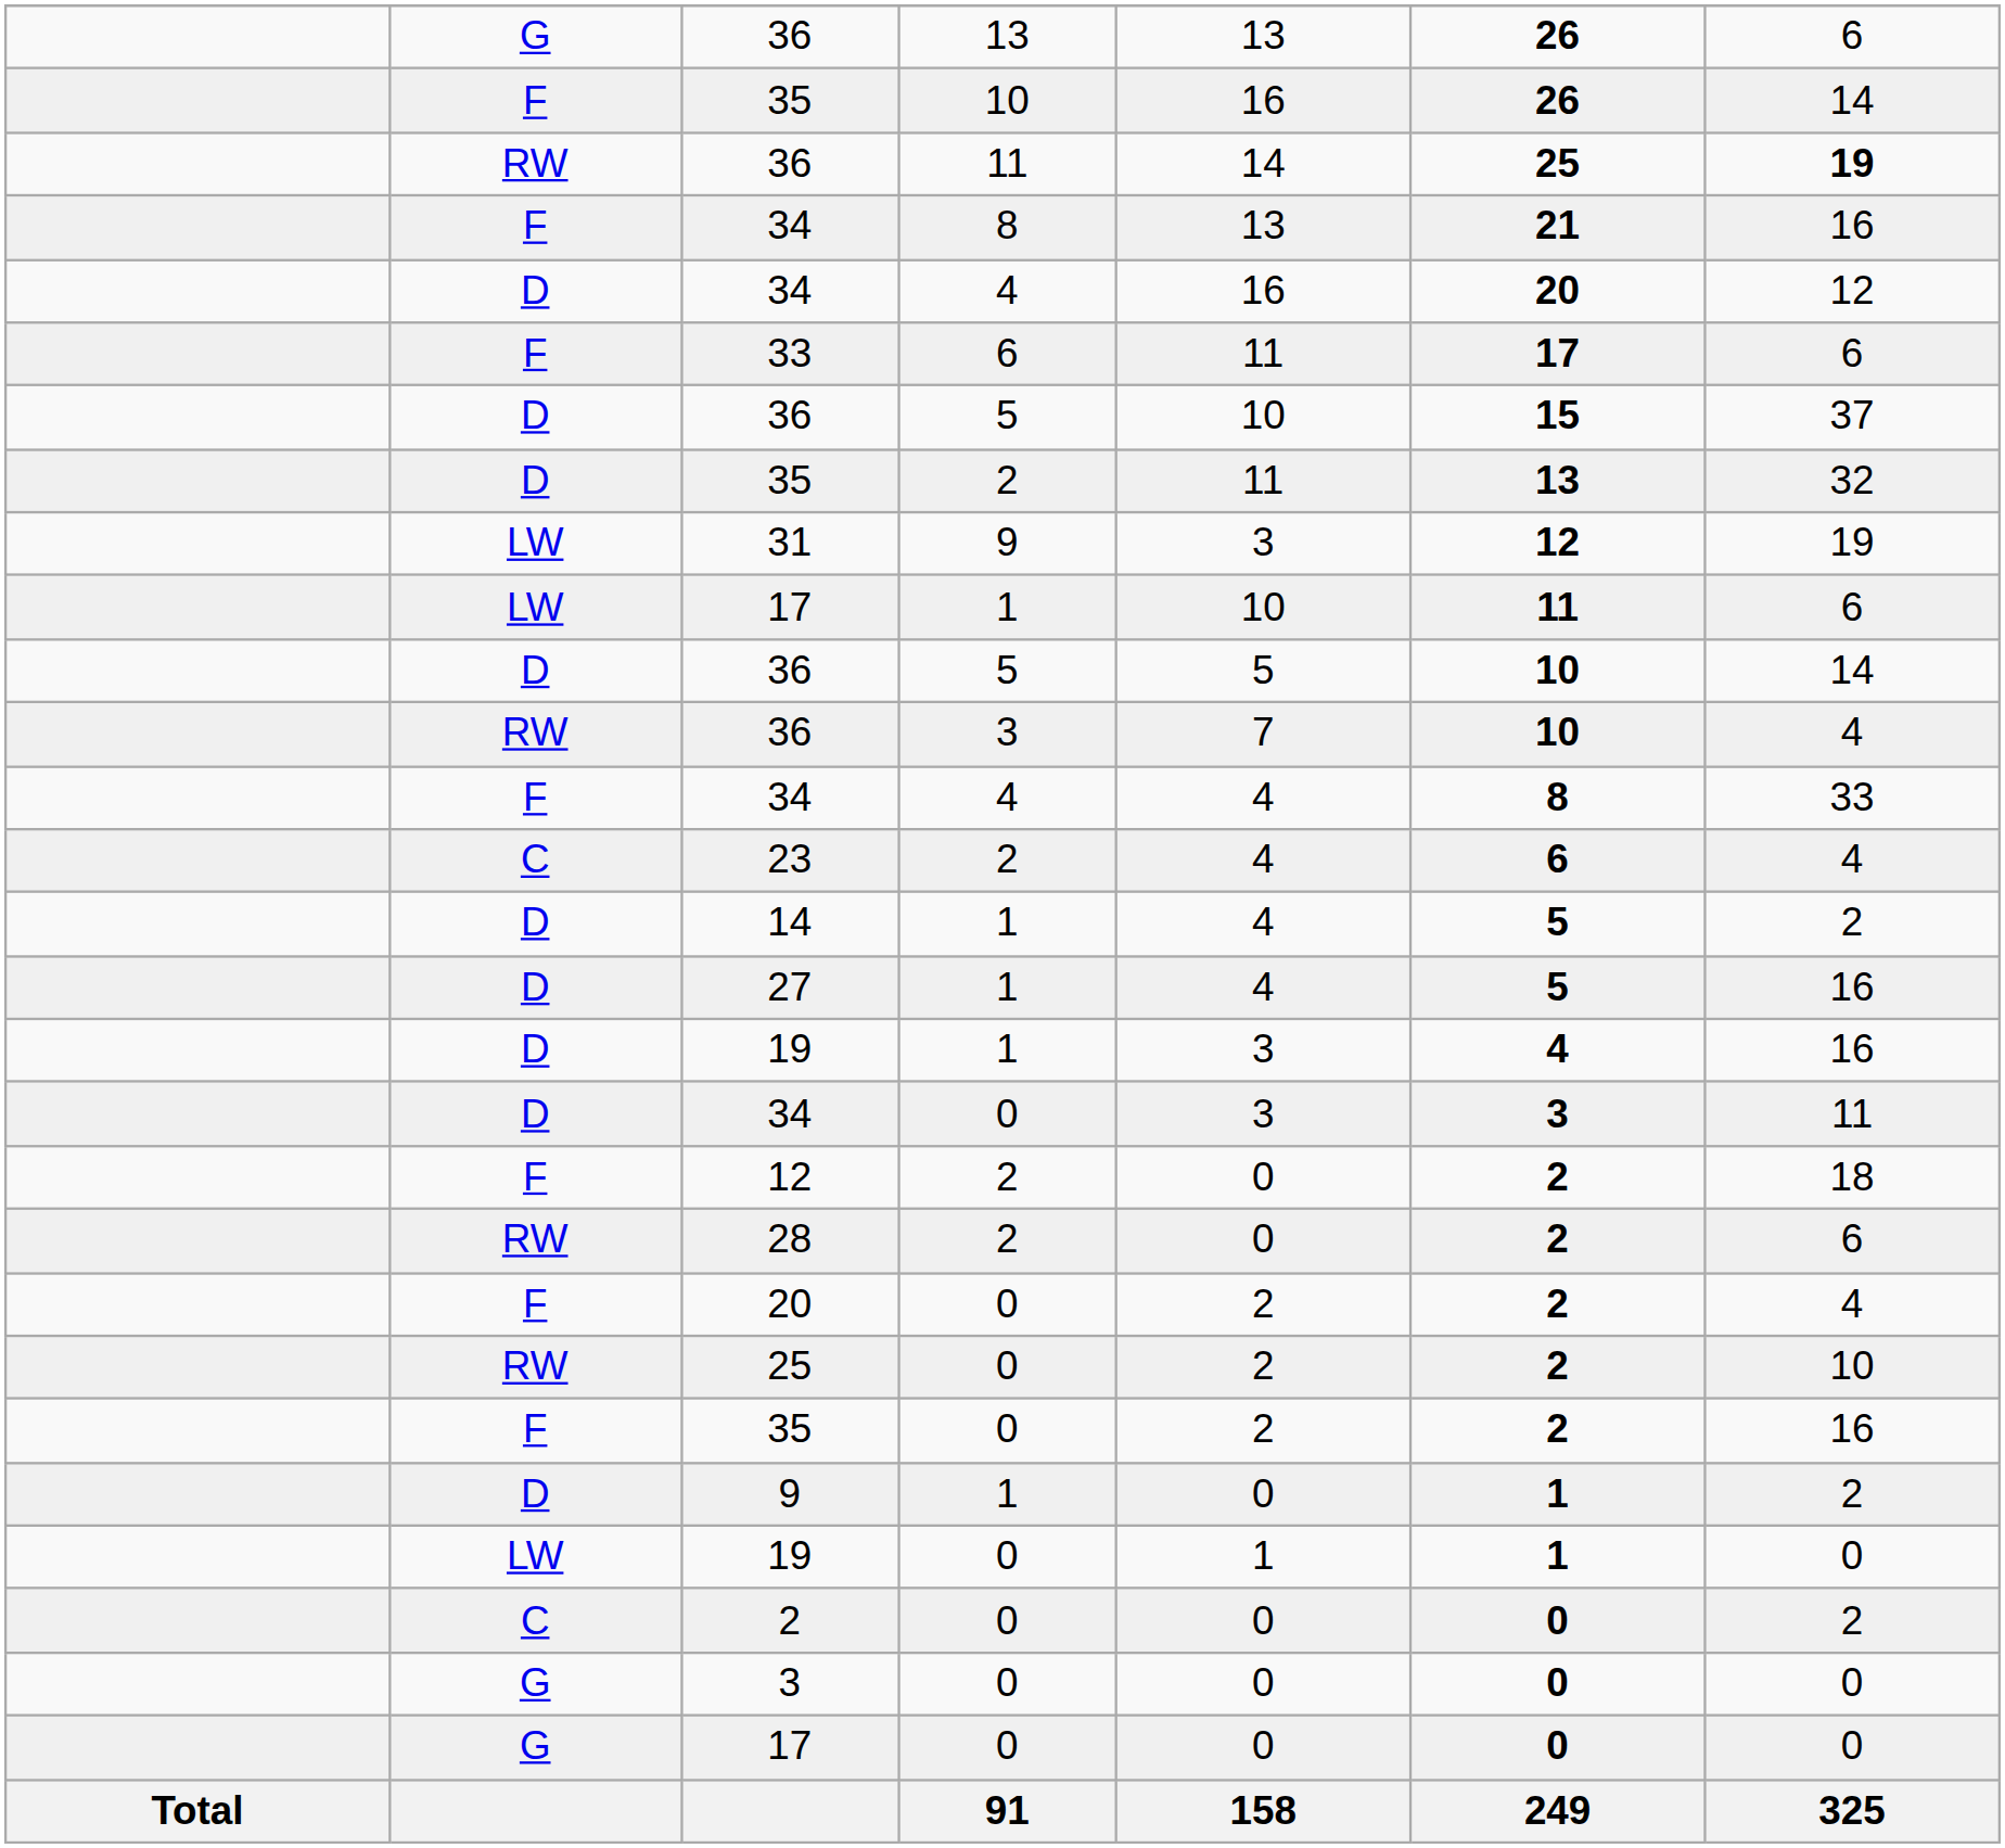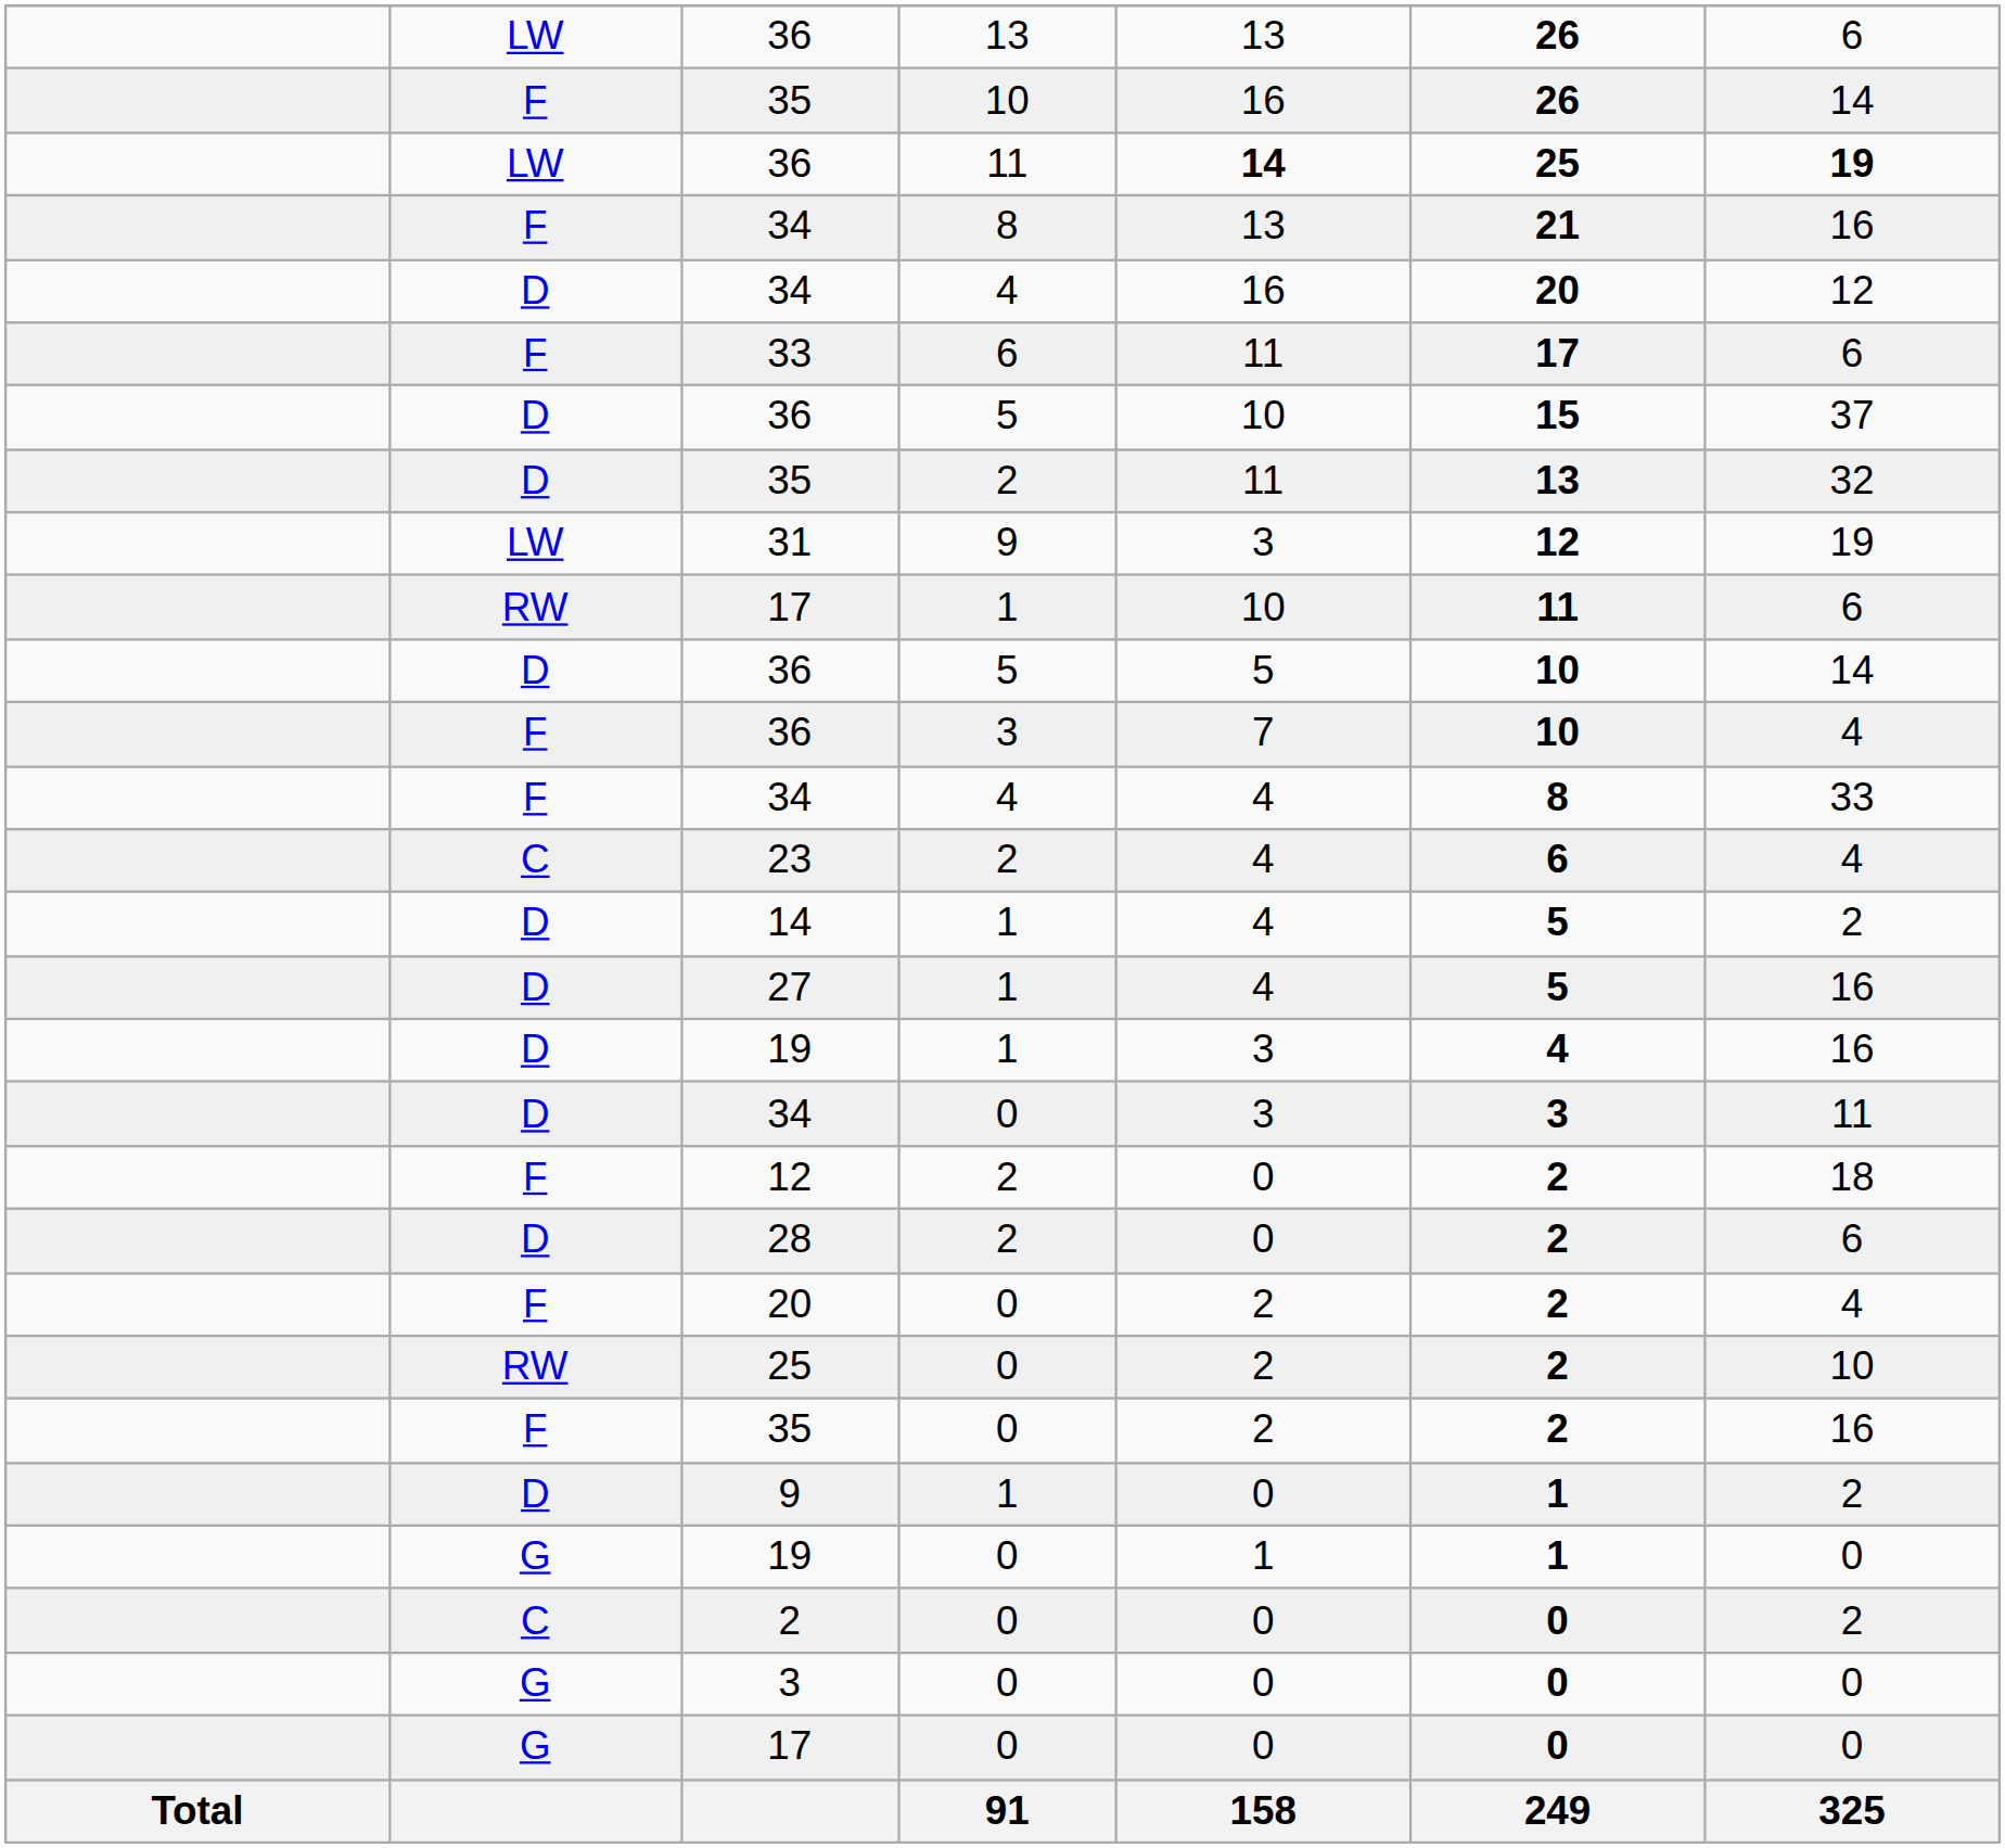 <table class="wikitable sortable" width ="800">
 <tr align="center">
 </tr>
 <tr align="center" bgcolor="">
 <td></td>
-<td><a href='#'>G</a></td>
+<td><a href='#'>LW</a></td>
 <td>36</td>
 <td>13</td>
 <td>13</td>
 <td><strong>26</strong></td>
 <td>6</td>
 </tr>
 <tr align="center" bgcolor="f0f0f0">
 <td></td>
 <td><a href='#'>F</a></td>
 <td>35</td>
 <td>10</td>
 <td>16</td>
 <td><strong>26</strong></td>
 <td>14</td>
 </tr>
 <tr align="center" bgcolor="">
 <td></td>
-<td><a href='#'>RW</a></td>
+<td><a href='#'>LW</a></td>
 <td>36</td>
 <td>11</td>
-<td>14</td>
+<td><strong>14</strong></td>
 <td><strong>25</strong></td>
 <td><strong>19</strong></td>
 </tr>
 <tr align="center" bgcolor="f0f0f0">
 <td></td>
 <td><a href='#'>F</a></td>
 <td>34</td>
 <td>8</td>
 <td>13</td>
 <td><strong>21</strong></td>
 <td>16</td>
 </tr>
 <tr align="center" bgcolor="">
 <td></td>
 <td><a href='#'>D</a></td>
 <td>34</td>
 <td>4</td>
 <td>16</td>
 <td><strong>20</strong></td>
 <td>12</td>
 </tr>
 <tr align="center" bgcolor="f0f0f0">
 <td></td>
 <td><a href='#'>F</a></td>
 <td>33</td>
 <td>6</td>
 <td>11</td>
 <td><strong>17</strong></td>
 <td>6</td>
 </tr>
 <tr align="center" bgcolor="">
 <td></td>
 <td><a href='#'>D</a></td>
 <td>36</td>
 <td>5</td>
 <td>10</td>
 <td><strong>15</strong></td>
 <td>37</td>
 </tr>
 <tr align="center" bgcolor="f0f0f0">
 <td></td>
 <td><a href='#'>D</a></td>
 <td>35</td>
 <td>2</td>
 <td>11</td>
 <td><strong>13</strong></td>
 <td>32</td>
 </tr>
 <tr align="center" bgcolor="">
 <td></td>
 <td><a href='#'>LW</a></td>
 <td>31</td>
 <td>9</td>
 <td>3</td>
 <td><strong>12</strong></td>
 <td>19</td>
 </tr>
 <tr align="center" bgcolor="f0f0f0">
 <td></td>
-<td><a href='#'>LW</a></td>
+<td><a href='#'>RW</a></td>
 <td>17</td>
 <td>1</td>
 <td>10</td>
 <td><strong>11</strong></td>
 <td>6</td>
 </tr>
 <tr align="center" bgcolor="">
 <td></td>
 <td><a href='#'>D</a></td>
 <td>36</td>
 <td>5</td>
 <td>5</td>
 <td><strong>10</strong></td>
 <td>14</td>
 </tr>
 <tr align="center" bgcolor="f0f0f0">
 <td></td>
-<td><a href='#'>RW</a></td>
+<td><a href='#'>F</a></td>
 <td>36</td>
 <td>3</td>
 <td>7</td>
 <td><strong>10</strong></td>
 <td>4</td>
 </tr>
 <tr align="center" bgcolor="">
 <td></td>
 <td><a href='#'>F</a></td>
 <td>34</td>
 <td>4</td>
 <td>4</td>
 <td><strong>8</strong></td>
 <td>33</td>
 </tr>
 <tr align="center" bgcolor="f0f0f0">
 <td></td>
 <td><a href='#'>C</a></td>
 <td>23</td>
 <td>2</td>
 <td>4</td>
 <td><strong>6</strong></td>
 <td>4</td>
 </tr>
 <tr align="center" bgcolor="">
 <td></td>
 <td><a href='#'>D</a></td>
 <td>14</td>
 <td>1</td>
 <td>4</td>
 <td><strong>5</strong></td>
 <td>2</td>
 </tr>
 <tr align="center" bgcolor="f0f0f0">
 <td></td>
 <td><a href='#'>D</a></td>
 <td>27</td>
 <td>1</td>
 <td>4</td>
 <td><strong>5</strong></td>
 <td>16</td>
 </tr>
 <tr align="center" bgcolor="">
 <td></td>
 <td><a href='#'>D</a></td>
 <td>19</td>
 <td>1</td>
 <td>3</td>
 <td><strong>4</strong></td>
 <td>16</td>
 </tr>
 <tr align="center" bgcolor="f0f0f0">
 <td></td>
 <td><a href='#'>D</a></td>
 <td>34</td>
 <td>0</td>
 <td>3</td>
 <td><strong>3</strong></td>
 <td>11</td>
 </tr>
 <tr align="center" bgcolor="">
 <td></td>
 <td><a href='#'>F</a></td>
 <td>12</td>
 <td>2</td>
 <td>0</td>
 <td><strong>2</strong></td>
 <td>18</td>
 </tr>
 <tr align="center" bgcolor="f0f0f0">
 <td></td>
-<td><a href='#'>RW</a></td>
+<td><a href='#'>D</a></td>
 <td>28</td>
 <td>2</td>
 <td>0</td>
 <td><strong>2</strong></td>
 <td>6</td>
 </tr>
 <tr align="center" bgcolor="">
 <td></td>
 <td><a href='#'>F</a></td>
 <td>20</td>
 <td>0</td>
 <td>2</td>
 <td><strong>2</strong></td>
 <td>4</td>
 </tr>
 <tr align="center" bgcolor="f0f0f0">
 <td></td>
 <td><a href='#'>RW</a></td>
 <td>25</td>
 <td>0</td>
 <td>2</td>
 <td><strong>2</strong></td>
 <td>10</td>
 </tr>
 <tr align="center" bgcolor="">
 <td></td>
 <td><a href='#'>F</a></td>
 <td>35</td>
 <td>0</td>
 <td>2</td>
 <td><strong>2</strong></td>
 <td>16</td>
 </tr>
 <tr align="center" bgcolor="f0f0f0">
 <td></td>
 <td><a href='#'>D</a></td>
 <td>9</td>
 <td>1</td>
 <td>0</td>
 <td><strong>1</strong></td>
 <td>2</td>
 </tr>
 <tr align="center" bgcolor="">
 <td></td>
-<td><a href='#'>LW</a></td>
+<td><a href='#'>G</a></td>
 <td>19</td>
 <td>0</td>
 <td>1</td>
 <td><strong>1</strong></td>
 <td>0</td>
 </tr>
 <tr align="center" bgcolor="f0f0f0">
 <td></td>
 <td><a href='#'>C</a></td>
 <td>2</td>
 <td>0</td>
 <td>0</td>
 <td><strong>0</strong></td>
 <td>2</td>
 </tr>
 <tr align="center" bgcolor="">
 <td></td>
 <td><a href='#'>G</a></td>
 <td>3</td>
 <td>0</td>
 <td>0</td>
 <td><strong>0</strong></td>
 <td>0</td>
 </tr>
 <tr align="center" bgcolor="f0f0f0">
 <td></td>
 <td><a href='#'>G</a></td>
 <td>17</td>
 <td>0</td>
 <td>0</td>
 <td><strong>0</strong></td>
 <td>0</td>
 </tr>
 <tr>
 <th>Total</th>
 <th></th>
 <th></th>
 <th>91</th>
 <th>158</th>
 <th>249</th>
 <th>325</th>
 </tr>
 </table>
